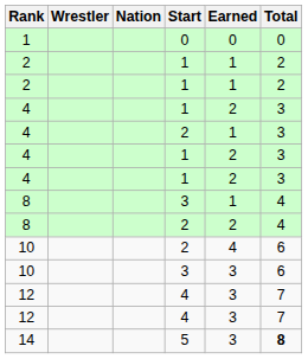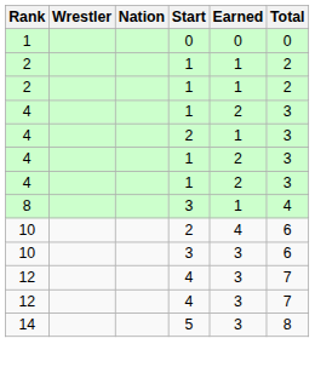 <table class="wikitable sortable" style="text-align:center;">
 <tr>
 <th>Rank</th>
 <th>Wrestler</th>
 <th>Nation</th>
 <th>Start</th>
 <th>Earned</th>
 <th>Total</th>
 </tr>
 <tr style="background:#cfc;">
 <td>1</td>
 <td align=left></td>
 <td align=left></td>
 <td>0</td>
 <td>0</td>
 <td>0</td>
 </tr>
 <tr style="background:#cfc;">
 <td>2</td>
 <td align=left></td>
 <td align=left></td>
 <td>1</td>
 <td>1</td>
 <td>2</td>
 </tr>
 <tr style="background:#cfc;">
 <td>2</td>
 <td align=left></td>
 <td align=left></td>
 <td>1</td>
 <td>1</td>
 <td>2</td>
 </tr>
 <tr style="background:#cfc;">
 <td>4</td>
 <td align=left></td>
 <td align=left></td>
 <td>1</td>
 <td>2</td>
 <td>3</td>
 </tr>
 <tr style="background:#cfc;">
 <td>4</td>
 <td align=left></td>
 <td align=left></td>
 <td>2</td>
 <td>1</td>
 <td>3</td>
 </tr>
 <tr style="background:#cfc;">
 <td>4</td>
 <td align=left></td>
 <td align=left></td>
 <td>1</td>
 <td>2</td>
 <td>3</td>
 </tr>
 <tr style="background:#cfc;">
 <td>4</td>
 <td align=left></td>
 <td align=left></td>
 <td>1</td>
 <td>2</td>
 <td>3</td>
 </tr>
 <tr style="background:#cfc;">
 <td>8</td>
 <td align=left></td>
 <td align=left></td>
 <td>3</td>
 <td>1</td>
 <td>4</td>
 </tr>
-<tr style="background:#cfc;">
-<td>8</td>
-<td align=left></td>
-<td align=left></td>
-<td>2</td>
-<td>2</td>
-<td>4</td>
-</tr>
 <tr>
 <td>10</td>
 <td align=left></td>
 <td align=left></td>
 <td>2</td>
 <td>4</td>
 <td>6</td>
 </tr>
 <tr>
 <td>10</td>
 <td align=left></td>
 <td align=left></td>
 <td>3</td>
 <td>3</td>
 <td>6</td>
 </tr>
 <tr>
 <td>12</td>
 <td align=left></td>
 <td align=left></td>
 <td>4</td>
 <td>3</td>
 <td>7</td>
 </tr>
 <tr>
 <td>12</td>
 <td align=left></td>
 <td align=left></td>
 <td>4</td>
 <td>3</td>
 <td>7</td>
 </tr>
 <tr>
 <td>14</td>
 <td align=left></td>
 <td align=left></td>
 <td>5</td>
 <td>3</td>
-<td><strong>8</strong></td>
+<td>8</td>
 </tr>
 </table>
